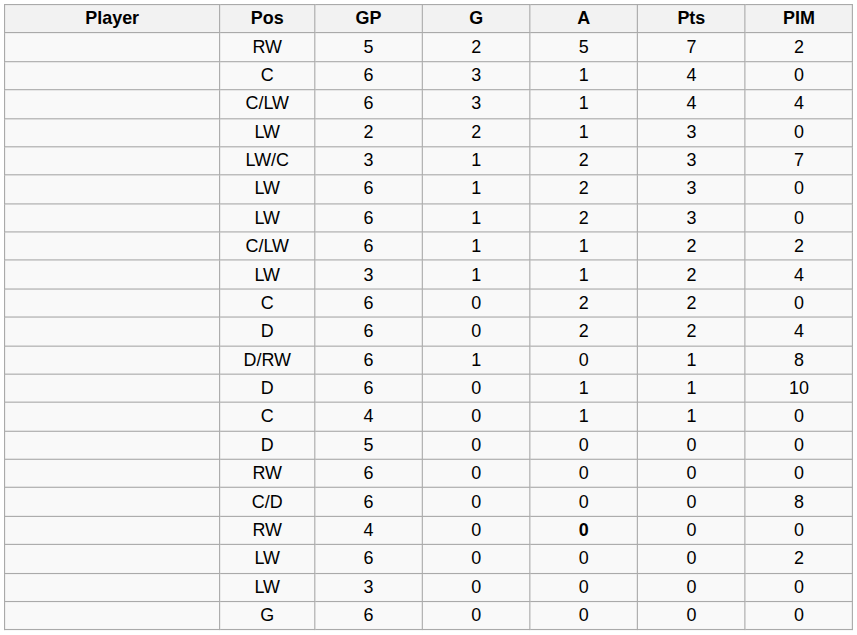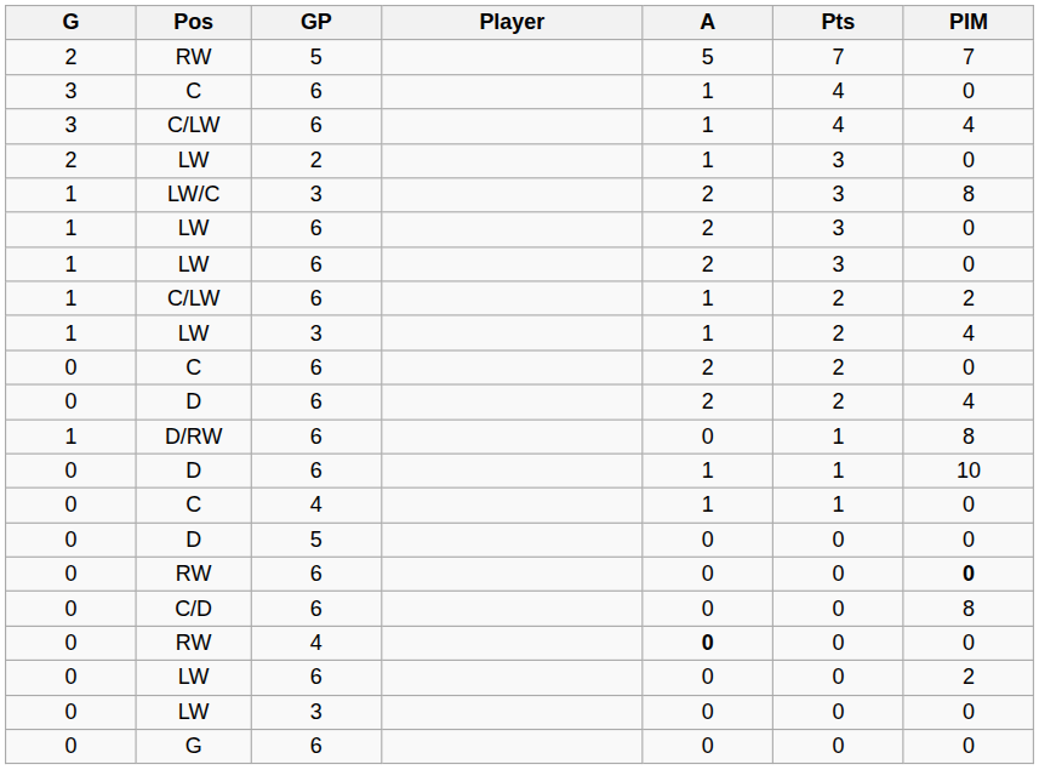 <table class="wikitable sortable" width="60%">
 <tr ALIGN="center">
-<th bgcolor="#DDDDFF" width="10%">Player</th>
+<th bgcolor="#DDDDFF" width="5%" title="Goals">G</th>
 <th bgcolor="#DDDDFF" width="3%" title="Position">Pos</th>
 <th bgcolor="#DDDDFF" width="5%" title="Games played">GP</th>
-<th bgcolor="#DDDDFF" width="5%" title="Goals">G</th>
+<th bgcolor="#DDDDFF" width="10%">Player</th>
 <th bgcolor="#DDDDFF" width="5%" title="Assists">A</th>
 <th bgcolor="#DDDDFF" width="5%" title="Points">Pts</th>
 <th bgcolor="#DDDDFF" width="5%" title="Penalties in Minutes">PIM</th>
 </tr>
 <tr align="center">
-<td align="right"></td>
+<td>2</td>
 <td>RW</td>
 <td>5</td>
-<td>2</td>
+<td align="right"></td>
 <td>5</td>
 <td>7</td>
-<td>2</td>
+<td>7</td>
 </tr>
 <tr align="center">
-<td align="right"></td>
+<td>3</td>
 <td>C</td>
 <td>6</td>
-<td>3</td>
+<td align="right"></td>
 <td>1</td>
 <td>4</td>
 <td>0</td>
 </tr>
 <tr align="center">
-<td align="right"></td>
+<td>3</td>
 <td>C/LW</td>
 <td>6</td>
-<td>3</td>
+<td align="right"></td>
 <td>1</td>
 <td>4</td>
 <td>4</td>
 </tr>
 <tr align="center">
-<td align="right"></td>
+<td>2</td>
 <td>LW</td>
 <td>2</td>
-<td>2</td>
+<td align="right"></td>
 <td>1</td>
 <td>3</td>
 <td>0</td>
 </tr>
 <tr align="center">
-<td align="right"></td>
+<td>1</td>
 <td>LW/C</td>
 <td>3</td>
-<td>1</td>
+<td align="right"></td>
 <td>2</td>
 <td>3</td>
-<td>7</td>
+<td>8</td>
 </tr>
 <tr align="center">
-<td align="right"></td>
+<td>1</td>
 <td>LW</td>
 <td>6</td>
-<td>1</td>
+<td align="right"></td>
 <td>2</td>
 <td>3</td>
 <td>0</td>
 </tr>
 <tr align="center">
-<td align="right"></td>
+<td>1</td>
 <td>LW</td>
 <td>6</td>
-<td>1</td>
+<td align="right"></td>
 <td>2</td>
 <td>3</td>
 <td>0</td>
 </tr>
 <tr align="center">
-<td align="right"></td>
+<td>1</td>
 <td>C/LW</td>
 <td>6</td>
-<td>1</td>
+<td align="right"></td>
 <td>1</td>
 <td>2</td>
 <td>2</td>
 </tr>
 <tr align="center">
-<td align="right"></td>
+<td>1</td>
 <td>LW</td>
 <td>3</td>
-<td>1</td>
+<td align="right"></td>
 <td>1</td>
 <td>2</td>
 <td>4</td>
 </tr>
 <tr align="center">
-<td align="right"></td>
+<td>0</td>
 <td>C</td>
 <td>6</td>
-<td>0</td>
+<td align="right"></td>
 <td>2</td>
 <td>2</td>
 <td>0</td>
 </tr>
 <tr align="center">
-<td align="right"></td>
+<td>0</td>
 <td>D</td>
 <td>6</td>
-<td>0</td>
+<td align="right"></td>
 <td>2</td>
 <td>2</td>
 <td>4</td>
 </tr>
 <tr align="center">
-<td align="right"></td>
+<td>1</td>
 <td>D/RW</td>
 <td>6</td>
-<td>1</td>
+<td align="right"></td>
 <td>0</td>
 <td>1</td>
 <td>8</td>
 </tr>
 <tr align="center">
-<td align="right"></td>
+<td>0</td>
 <td>D</td>
 <td>6</td>
-<td>0</td>
+<td align="right"></td>
 <td>1</td>
 <td>1</td>
 <td>10</td>
 </tr>
 <tr align="center">
-<td align="right"></td>
+<td>0</td>
 <td>C</td>
 <td>4</td>
-<td>0</td>
+<td align="right"></td>
 <td>1</td>
 <td>1</td>
 <td>0</td>
 </tr>
 <tr align="center">
-<td align="right"></td>
+<td>0</td>
 <td>D</td>
 <td>5</td>
-<td>0</td>
+<td align="right"></td>
 <td>0</td>
 <td>0</td>
 <td>0</td>
 </tr>
 <tr align="center">
-<td align="right"></td>
+<td>0</td>
 <td>RW</td>
 <td>6</td>
+<td align="right"></td>
 <td>0</td>
+<td>0</td>
+<td><strong>0</strong></td>
+</tr>
+<tr align="center">
+<td>0</td>
+<td>C/D</td>
+<td>6</td>
+<td align="right"></td>
+<td>0</td>
+<td>0</td>
+<td>8</td>
+</tr>
+<tr align="center">
+<td>0</td>
+<td>RW</td>
+<td>4</td>
+<td align="right"></td>
+<td><strong>0</strong></td>
+<td>0</td>
+<td>0</td>
+</tr>
+<tr align="center">
+<td>0</td>
+<td>LW</td>
+<td>6</td>
+<td align="right"></td>
+<td>0</td>
+<td>0</td>
+<td>2</td>
+</tr>
+<tr align="center">
+<td>0</td>
+<td>LW</td>
+<td>3</td>
+<td align="right"></td>
 <td>0</td>
 <td>0</td>
 <td>0</td>
 </tr>
 <tr align="center">
-<td align="right"></td>
-<td>C/D</td>
-<td>6</td>
 <td>0</td>
-<td>0</td>
-<td>0</td>
-<td>8</td>
-</tr>
-<tr align="center">
-<td align="right"></td>
-<td>RW</td>
-<td>4</td>
-<td>0</td>
-<td><strong>0</strong></td>
-<td>0</td>
-<td>0</td>
-</tr>
-<tr align="center">
-<td align="right"></td>
-<td>LW</td>
-<td>6</td>
-<td>0</td>
-<td>0</td>
-<td>0</td>
-<td>2</td>
-</tr>
-<tr align="center">
-<td align="right"></td>
-<td>LW</td>
-<td>3</td>
-<td>0</td>
-<td>0</td>
-<td>0</td>
-<td>0</td>
-</tr>
-<tr align="center">
-<td align="right"></td>
 <td>G</td>
 <td>6</td>
-<td>0</td>
+<td align="right"></td>
 <td>0</td>
 <td>0</td>
 <td>0</td>
 </tr>
 </table>
